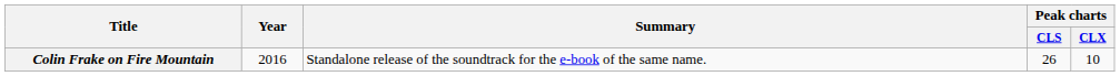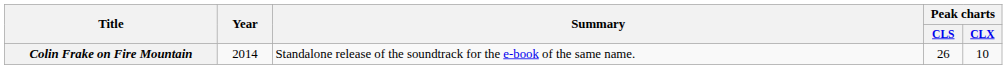 <table class="wikitable plainrowheaders" style="text-align:center;">
 <tr>
 <th rowspan="2" scope="col" style="width:17.2em;">Title</th>
 <th rowspan="2" style="width:4em;">Year</th>
 <th rowspan="2" scope="col" style="width:54.3em;">Summary</th>
 <th colspan="2">Peak charts</th>
 </tr>
 <tr>
 <th scope="col" style="width:3em;font-size:90%;"><a href='#'>CLS</a></th>
 <th scope="col" style="width:3em;font-size:90%;"><a href='#'>CLX</a></th>
 </tr>
 <tr>
 <th scope="row"><em>Colin Frake on Fire Mountain</em></th>
-<td>2016</td>
+<td>2014</td>
 <td style="text-align:left;">Standalone release of the soundtrack for the <a href='#'>e-book</a> of the same name.</td>
 <td>26</td>
 <td>10</td>
 </tr>
 </table>
